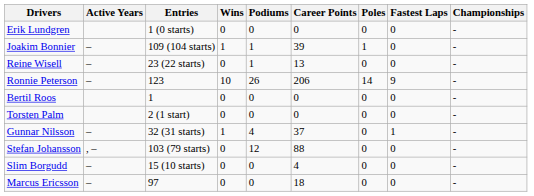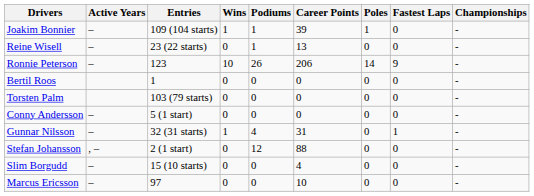 <table class="wikitable sortable" border="1">
 <tr>
 <th scope="col">Drivers</th>
 <th scope="col">Active Years</th>
 <th scope="col">Entries</th>
 <th scope="col">Wins</th>
 <th scope="col">Podiums</th>
 <th scope="col">Career Points</th>
 <th scope="col">Poles</th>
 <th scope="col">Fastest Laps</th>
 <th scope="col">Championships</th>
-</tr>
-<tr>
-<td><a href='#'>Erik Lundgren</a></td>
-<td></td>
-<td>1 (0 starts)</td>
-<td>0</td>
-<td>0</td>
-<td>0</td>
-<td>0</td>
-<td>0</td>
-<td>-</td>
 </tr>
 <tr>
 <td><a href='#'>Joakim Bonnier</a></td>
 <td>–</td>
 <td>109 (104 starts)</td>
 <td>1</td>
 <td>1</td>
 <td>39</td>
 <td>1</td>
 <td>0</td>
 <td>-</td>
 </tr>
 <tr>
 <td><a href='#'>Reine Wisell</a></td>
 <td>–</td>
 <td>23 (22 starts)</td>
 <td>0</td>
 <td>1</td>
 <td>13</td>
 <td>0</td>
 <td>0</td>
 <td>-</td>
 </tr>
 <tr>
 <td><a href='#'>Ronnie Peterson</a></td>
 <td>–</td>
 <td>123</td>
 <td>10</td>
 <td>26</td>
 <td>206</td>
 <td>14</td>
 <td>9</td>
 <td>-</td>
 </tr>
 <tr>
 <td><a href='#'>Bertil Roos</a></td>
 <td></td>
 <td>1</td>
 <td>0</td>
 <td>0</td>
 <td>0</td>
 <td>0</td>
 <td>0</td>
 <td>-</td>
 </tr>
 <tr>
 <td><a href='#'>Torsten Palm</a></td>
 <td></td>
-<td>2 (1 start)</td>
+<td>103 (79 starts)</td>
+<td>0</td>
+<td>0</td>
+<td>0</td>
+<td>0</td>
+<td>0</td>
+<td>-</td>
+</tr>
+<tr>
+<td><a href='#'>Conny Andersson</a></td>
+<td>–</td>
+<td>5 (1 start)</td>
 <td>0</td>
 <td>0</td>
 <td>0</td>
 <td>0</td>
 <td>0</td>
 <td>-</td>
 </tr>
 <tr>
 <td><a href='#'>Gunnar Nilsson</a></td>
 <td>–</td>
 <td>32 (31 starts)</td>
 <td>1</td>
 <td>4</td>
-<td>37</td>
+<td>31</td>
 <td>0</td>
 <td>1</td>
 <td>-</td>
 </tr>
 <tr>
 <td><a href='#'>Stefan Johansson</a></td>
 <td>, –</td>
-<td>103 (79 starts)</td>
+<td>2 (1 start)</td>
 <td>0</td>
 <td>12</td>
 <td>88</td>
 <td>0</td>
 <td>0</td>
 <td>-</td>
 </tr>
 <tr>
 <td><a href='#'>Slim Borgudd</a></td>
 <td>–</td>
 <td>15 (10 starts)</td>
 <td>0</td>
 <td>0</td>
 <td>4</td>
 <td>0</td>
 <td>0</td>
 <td>-</td>
 </tr>
 <tr>
 <td><a href='#'>Marcus Ericsson</a></td>
 <td>–</td>
 <td>97</td>
 <td>0</td>
 <td>0</td>
-<td>18</td>
+<td>10</td>
 <td>0</td>
 <td>0</td>
 <td>-</td>
 </tr>
 </table>
